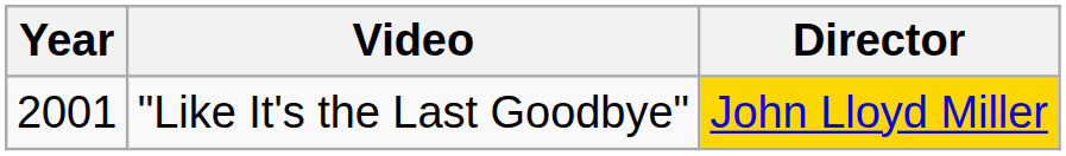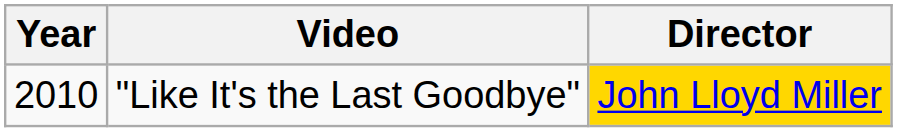 <table class="wikitable">
 <tr>
 <th>Year</th>
 <th>Video</th>
 <th>Director</th>
 </tr>
 <tr>
-<td>2001</td>
+<td>2010</td>
 <td>"Like It's the Last Goodbye"</td>
 <td style="background: gold;"><a href='#'>John Lloyd Miller</a></td>
 </tr>
 </table>
